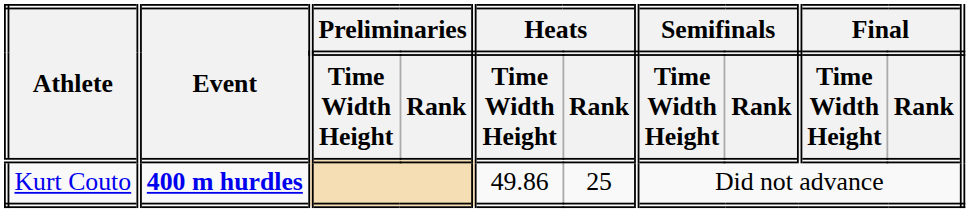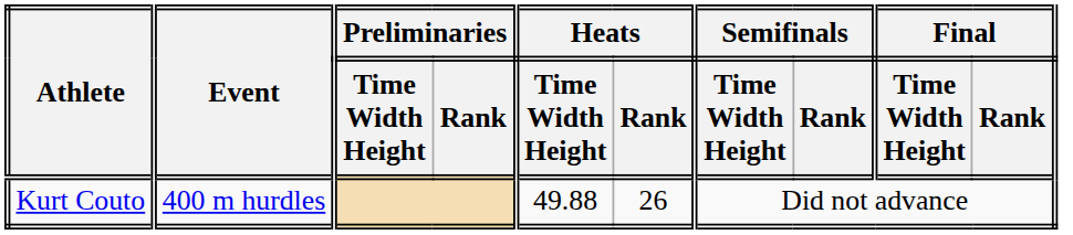 <table class=wikitable style="font-size:90%; border: double;">
 <tr>
 <th rowspan="2" style="border-right:double">Athlete</th>
 <th rowspan="2" style="border-right:double">Event</th>
 <th colspan="2" style="border-right:double; border-bottom:double;">Preliminaries</th>
 <th colspan="2" style="border-right:double; border-bottom:double;">Heats</th>
 <th colspan="2" style="border-right:double; border-bottom:double;">Semifinals</th>
 <th colspan="2" style="border-right:double; border-bottom:double;">Final</th>
 </tr>
 <tr>
 <th>Time<br>Width<br>Height</th>
 <th style="border-right:double">Rank</th>
 <th>Time<br>Width<br>Height</th>
 <th style="border-right:double">Rank</th>
 <th>Time<br>Width<br>Height</th>
 <th style="border-right:double">Rank</th>
 <th>Time<br>Width<br>Height</th>
 <th style="border-right:double">Rank</th>
 </tr>
 <tr style="border-top: double;">
 <td style="border-right:double"><a href='#'>Kurt Couto</a></td>
-<td style="border-right:double"><strong><a href='#'>400 m hurdles</a></strong></td>
+<td style="border-right:double"><a href='#'>400 m hurdles</a></td>
 <td style="border-right:double" colspan= 2 bgcolor="wheat"></td>
-<td align=center>49.86</td>
-<td style="border-right:double" align=center>25</td>
+<td align=center>49.88</td>
+<td style="border-right:double" align=center>26</td>
 <td colspan=4 align=center>Did not advance</td>
 </tr>
 </table>
